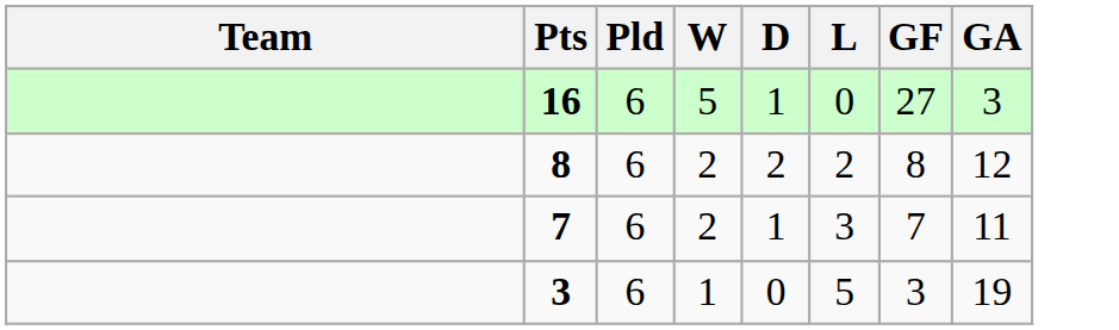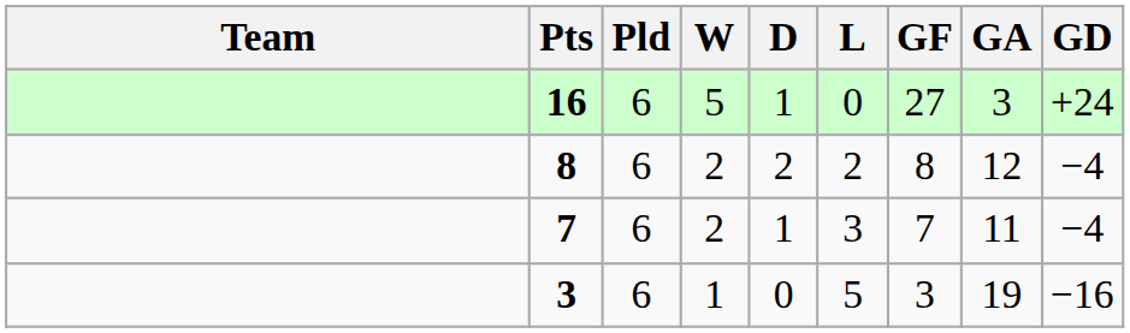 <table class=wikitable style="text-align:center">
 <tr>
 <th width=200>Team</th>
 <th width=20>Pts</th>
 <th width=20>Pld</th>
 <th width=20>W</th>
 <th width=20>D</th>
 <th width=20>L</th>
 <th width=20>GF</th>
 <th width=20>GA</th>
+<th width=20>GD</th>
 </tr>
 <tr style=background:#ccffcc>
 <td align=left></td>
 <td><strong>16</strong></td>
 <td>6</td>
 <td>5</td>
 <td>1</td>
 <td>0</td>
 <td>27</td>
 <td>3</td>
+<td>+24</td>
 </tr>
 <tr>
 <td align=left></td>
 <td><strong>8</strong></td>
 <td>6</td>
 <td>2</td>
 <td>2</td>
 <td>2</td>
 <td>8</td>
 <td>12</td>
+<td>−4</td>
 </tr>
 <tr>
 <td align=left></td>
 <td><strong>7</strong></td>
 <td>6</td>
 <td>2</td>
 <td>1</td>
 <td>3</td>
 <td>7</td>
 <td>11</td>
+<td>−4</td>
 </tr>
 <tr>
 <td align=left></td>
 <td><strong>3</strong></td>
 <td>6</td>
 <td>1</td>
 <td>0</td>
 <td>5</td>
 <td>3</td>
 <td>19</td>
+<td>−16</td>
 </tr>
 </table>
